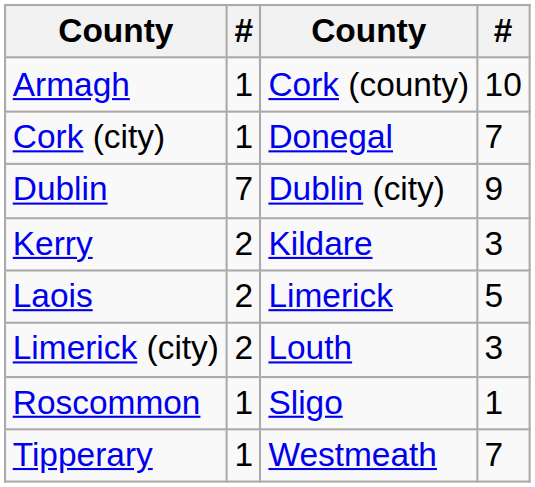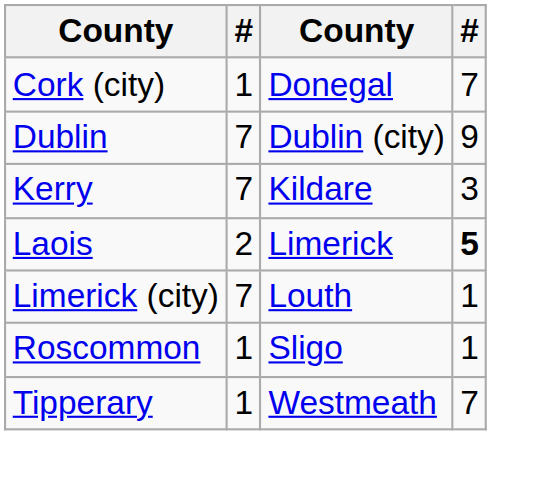 <table class="wikitable">
 <tr>
 <th>County</th>
 <th>#</th>
 <th>County</th>
 <th>#</th>
-</tr>
-<tr>
-<td><a href='#'>Armagh</a></td>
-<td>1</td>
-<td><a href='#'>Cork</a> (county)</td>
-<td>10</td>
 </tr>
 <tr>
 <td><a href='#'>Cork</a> (city)</td>
 <td>1</td>
 <td><a href='#'>Donegal</a></td>
 <td>7</td>
 </tr>
 <tr>
 <td><a href='#'>Dublin</a></td>
 <td>7</td>
 <td><a href='#'>Dublin</a> (city)</td>
 <td>9</td>
 </tr>
 <tr>
 <td><a href='#'>Kerry</a></td>
-<td>2</td>
+<td>7</td>
 <td><a href='#'>Kildare</a></td>
 <td>3</td>
 </tr>
 <tr>
 <td><a href='#'>Laois</a></td>
 <td>2</td>
 <td><a href='#'>Limerick</a></td>
-<td>5</td>
+<td><strong>5</strong></td>
 </tr>
 <tr>
 <td><a href='#'>Limerick</a> (city)</td>
-<td>2</td>
+<td>7</td>
 <td><a href='#'>Louth</a></td>
-<td>3</td>
+<td>1</td>
 </tr>
 <tr>
 <td><a href='#'>Roscommon</a></td>
 <td>1</td>
 <td><a href='#'>Sligo</a></td>
 <td>1</td>
 </tr>
 <tr>
 <td><a href='#'>Tipperary</a></td>
 <td>1</td>
 <td><a href='#'>Westmeath</a></td>
 <td>7</td>
 </tr>
 </table>
